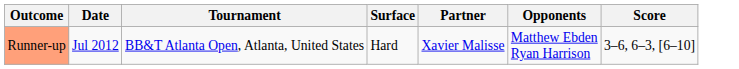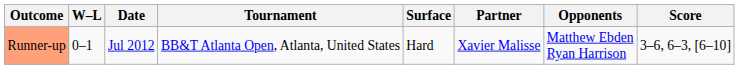 <table class=wikitable style=font-size:97%>
 <tr>
 <th>Outcome</th>
+<th>W–L</th>
 <th>Date</th>
 <th>Tournament</th>
 <th>Surface</th>
 <th>Partner</th>
 <th>Opponents</th>
 <th>Score</th>
 </tr>
 <tr>
 <td bgcolor=FFA07A>Runner-up</td>
+<td>0–1</td>
 <td><a href='#'>Jul 2012</a></td>
 <td><a href='#'>BB&T Atlanta Open</a>, Atlanta, United States</td>
 <td>Hard</td>
 <td> <a href='#'>Xavier Malisse</a></td>
 <td> <a href='#'>Matthew Ebden</a><br> <a href='#'>Ryan Harrison</a></td>
 <td>3–6, 6–3, [6–10]</td>
 </tr>
 </table>
